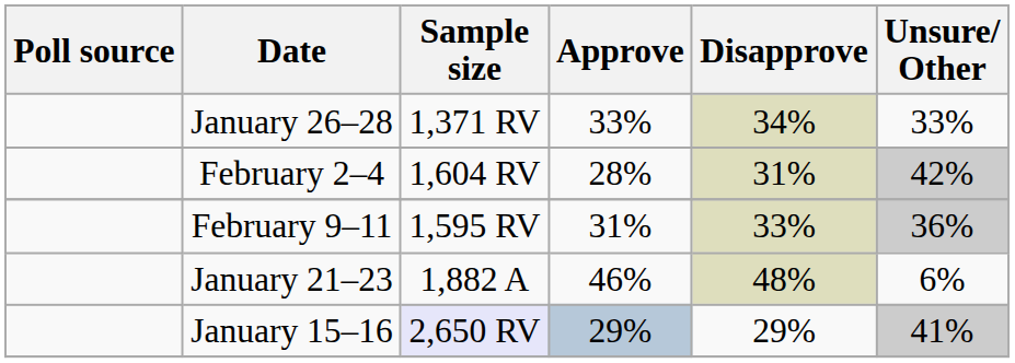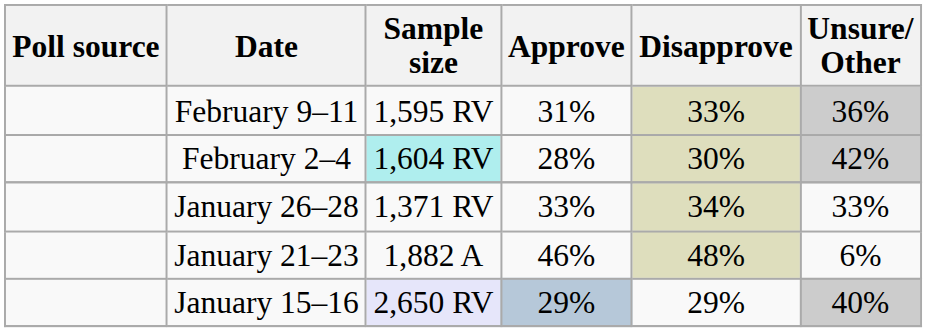 <table class="wikitable sortable collapsible" style="text-align:center;line-height:17px">
 <tr>
 <th>Poll source</th>
 <th>Date</th>
 <th>Sample<br>size</th>
 <th>Approve</th>
 <th>Disapprove</th>
 <th>Unsure/<br>Other</th>
 </tr>
 <tr>
 <td></td>
-<td>January 26–28</td>
-<td>1,371 RV</td>
-<td>33%</td>
-<td style="background:#DEDEBD;">34%</td>
-<td>33%</td>
+<td>February 9–11</td>
+<td>1,595 RV</td>
+<td>31%</td>
+<td style="background:#DEDEBD;">33%</td>
+<td style="background:#cccccc;">36%</td>
 </tr>
 <tr>
 </tr>
 <tr>
 <td></td>
 <td>February 2–4</td>
-<td>1,604 RV</td>
+<td style="background: paleturquoise;">1,604 RV</td>
 <td>28%</td>
-<td style="background:#DEDEBD;">31%</td>
+<td style="background:#DEDEBD;">30%</td>
 <td style="background:#cccccc;">42%</td>
 </tr>
 <tr>
 </tr>
 <tr>
 <td></td>
-<td>February 9–11</td>
-<td>1,595 RV</td>
-<td>31%</td>
-<td style="background:#DEDEBD;">33%</td>
-<td style="background:#cccccc;">36%</td>
+<td>January 26–28</td>
+<td>1,371 RV</td>
+<td>33%</td>
+<td style="background:#DEDEBD;">34%</td>
+<td>33%</td>
 </tr>
 <tr>
 <td></td>
 <td>January 21–23</td>
 <td>1,882 A</td>
 <td>46%</td>
 <td style="background:#DEDEBD;">48%</td>
 <td>6%</td>
 </tr>
 <tr>
 <td></td>
 <td>January 15–16</td>
 <td style="background: lavender;">2,650 RV</td>
 <td style="background:#B6C8D9;">29%</td>
 <td>29%</td>
-<td style="background:#cccccc;">41%</td>
+<td style="background:#cccccc;">40%</td>
 </tr>
 <tr>
 </tr>
 </table>
